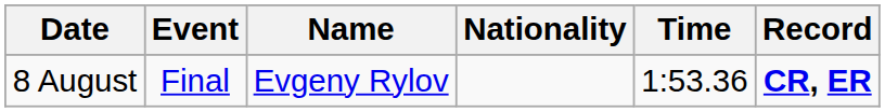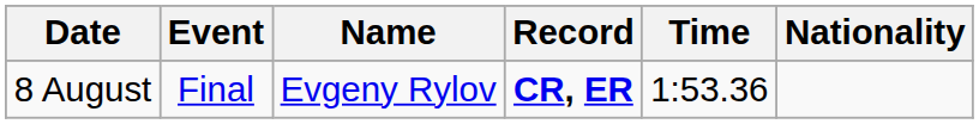 <table class="wikitable" style=text-align:center>
 <tr>
 <th>Date</th>
 <th>Event</th>
 <th>Name</th>
+<th>Record</th>
+<th>Time</th>
 <th>Nationality</th>
-<th>Time</th>
-<th>Record</th>
 </tr>
 <tr>
 <td>8 August</td>
 <td><a href='#'>Final</a></td>
 <td align=left><a href='#'>Evgeny Rylov</a></td>
+<td><strong><a href='#'>CR</a>, <a href='#'>ER</a></strong></td>
+<td>1:53.36</td>
 <td align=left></td>
-<td>1:53.36</td>
-<td><strong><a href='#'>CR</a>, <a href='#'>ER</a></strong></td>
 </tr>
 </table>
